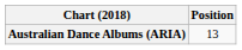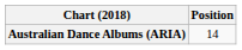 <table class="wikitable plainrowheaders" style="text-align:center">
 <tr>
 <th scope="col">Chart (2018)</th>
 <th scope="col">Position</th>
 </tr>
 <tr>
 <th scope="row">Australian Dance Albums (ARIA)</th>
-<td>13</td>
+<td>14</td>
 </tr>
 </table>
